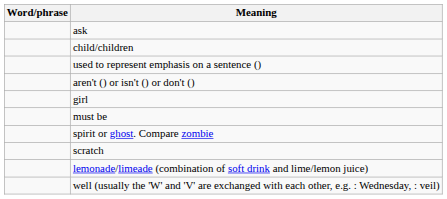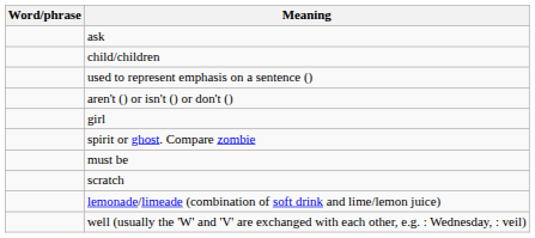 <table class="wikitable" border="1">
 <tr>
 <th>Word/phrase</th>
 <th>Meaning</th>
 </tr>
 <tr>
 <td></td>
 <td>ask</td>
 </tr>
 <tr>
 <td></td>
 <td>child/children</td>
 </tr>
 <tr>
 <td></td>
 <td>used to represent emphasis on a sentence ()</td>
 </tr>
 <tr>
 <td></td>
 <td>aren't () or isn't () or don't ()</td>
 </tr>
 <tr>
 <td></td>
 <td>girl</td>
 </tr>
 <tr>
 <td></td>
-<td>must be</td>
+<td>spirit or <a href='#'>ghost</a>. Compare <a href='#'>zombie</a></td>
 </tr>
 <tr>
 <td></td>
-<td>spirit or <a href='#'>ghost</a>. Compare <a href='#'>zombie</a></td>
+<td>must be</td>
 </tr>
 <tr>
 <td></td>
 <td>scratch</td>
 </tr>
 <tr>
 <td></td>
 <td><a href='#'>lemonade</a>/<a href='#'>limeade</a> (combination of <a href='#'>soft drink</a> and lime/lemon juice)</td>
 </tr>
 <tr>
 <td></td>
 <td>well (usually the 'W' and 'V' are exchanged with each other, e.g. : Wednesday, : veil)</td>
 </tr>
 </table>
